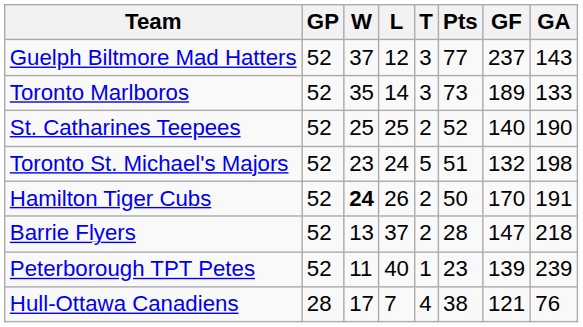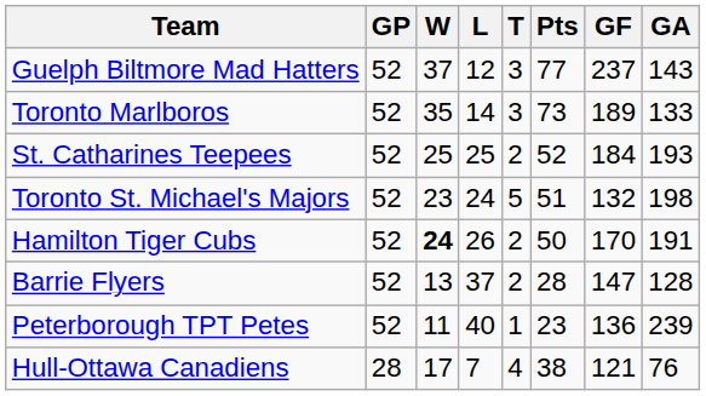 <table class="wikitable">
 <tr>
 <th>Team</th>
 <th>GP</th>
 <th>W</th>
 <th>L</th>
 <th>T</th>
 <th>Pts</th>
 <th>GF</th>
 <th>GA</th>
 </tr>
 <tr>
 <td><a href='#'>Guelph Biltmore Mad Hatters</a></td>
 <td>52</td>
 <td>37</td>
 <td>12</td>
 <td>3</td>
 <td>77</td>
 <td>237</td>
 <td>143</td>
 </tr>
 <tr>
 <td><a href='#'>Toronto Marlboros</a></td>
 <td>52</td>
 <td>35</td>
 <td>14</td>
 <td>3</td>
 <td>73</td>
 <td>189</td>
 <td>133</td>
 </tr>
 <tr>
 <td><a href='#'>St. Catharines Teepees</a></td>
 <td>52</td>
 <td>25</td>
 <td>25</td>
 <td>2</td>
 <td>52</td>
-<td>140</td>
-<td>190</td>
+<td>184</td>
+<td>193</td>
 </tr>
 <tr>
 <td><a href='#'>Toronto St. Michael's Majors</a></td>
 <td>52</td>
 <td>23</td>
 <td>24</td>
 <td>5</td>
 <td>51</td>
 <td>132</td>
 <td>198</td>
 </tr>
 <tr>
 <td><a href='#'>Hamilton Tiger Cubs</a></td>
 <td>52</td>
 <td><strong>24</strong></td>
 <td>26</td>
 <td>2</td>
 <td>50</td>
 <td>170</td>
 <td>191</td>
 </tr>
 <tr>
 <td><a href='#'>Barrie Flyers</a></td>
 <td>52</td>
 <td>13</td>
 <td>37</td>
 <td>2</td>
 <td>28</td>
 <td>147</td>
-<td>218</td>
+<td>128</td>
 </tr>
 <tr>
 <td><a href='#'>Peterborough TPT Petes</a></td>
 <td>52</td>
 <td>11</td>
 <td>40</td>
 <td>1</td>
 <td>23</td>
-<td>139</td>
+<td>136</td>
 <td>239</td>
 </tr>
 <tr>
 <td><a href='#'>Hull-Ottawa Canadiens</a></td>
 <td>28</td>
 <td>17</td>
 <td>7</td>
 <td>4</td>
 <td>38</td>
 <td>121</td>
 <td>76</td>
 </tr>
 </table>
